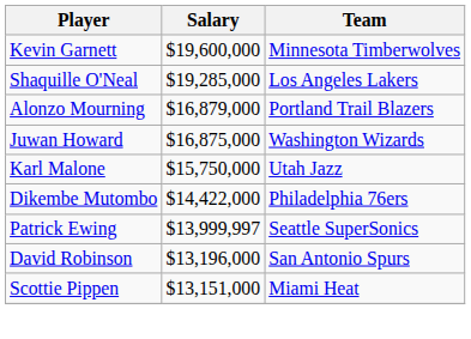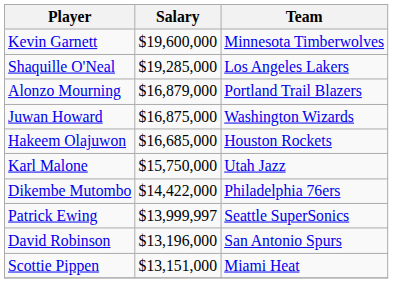 <table class="wikitable">
 <tr>
 <th>Player</th>
 <th>Salary</th>
 <th>Team</th>
 </tr>
 <tr>
 <td><a href='#'>Kevin Garnett</a></td>
 <td>$19,600,000</td>
 <td><a href='#'>Minnesota Timberwolves</a></td>
 </tr>
 <tr>
 <td><a href='#'>Shaquille O'Neal</a></td>
 <td>$19,285,000</td>
 <td><a href='#'>Los Angeles Lakers</a></td>
 </tr>
 <tr>
 <td><a href='#'>Alonzo Mourning</a></td>
 <td>$16,879,000</td>
 <td><a href='#'>Portland Trail Blazers</a></td>
 </tr>
 <tr>
 <td><a href='#'>Juwan Howard</a></td>
 <td>$16,875,000</td>
 <td><a href='#'>Washington Wizards</a></td>
+</tr>
+<tr>
+<td><a href='#'>Hakeem Olajuwon</a></td>
+<td>$16,685,000</td>
+<td><a href='#'>Houston Rockets</a></td>
 </tr>
 <tr>
 <td><a href='#'>Karl Malone</a></td>
 <td>$15,750,000</td>
 <td><a href='#'>Utah Jazz</a></td>
 </tr>
 <tr>
 <td><a href='#'>Dikembe Mutombo</a></td>
 <td>$14,422,000</td>
 <td><a href='#'>Philadelphia 76ers</a></td>
 </tr>
 <tr>
 <td><a href='#'>Patrick Ewing</a></td>
 <td>$13,999,997</td>
 <td><a href='#'>Seattle SuperSonics</a></td>
 </tr>
 <tr>
 <td><a href='#'>David Robinson</a></td>
 <td>$13,196,000</td>
 <td><a href='#'>San Antonio Spurs</a></td>
 </tr>
 <tr>
 <td><a href='#'>Scottie Pippen</a></td>
 <td>$13,151,000</td>
 <td><a href='#'>Miami Heat</a></td>
 </tr>
 <tr>
 </tr>
 </table>
